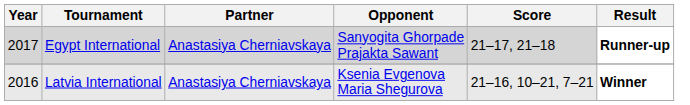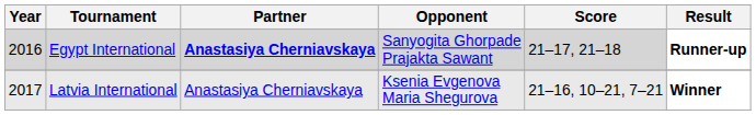 <table class="sortable wikitable" style="font-size: 90%;">
 <tr>
 <th>Year</th>
 <th>Tournament</th>
 <th>Partner</th>
 <th>Opponent</th>
 <th>Score</th>
 <th>Result</th>
 </tr>
 <tr style="background:#D5D5D5">
-<td align="center">2017</td>
+<td align="center">2016</td>
 <td align="left"><a href='#'>Egypt International</a></td>
-<td align="left"> <a href='#'>Anastasiya Cherniavskaya</a></td>
+<td align="left"><strong> <a href='#'>Anastasiya Cherniavskaya</a></strong></td>
 <td align="left"> <a href='#'>Sanyogita Ghorpade</a> <br>  <a href='#'>Prajakta Sawant</a></td>
 <td align="left">21–17, 21–18</td>
 <td style="text-align:left; background:white"> <strong>Runner-up</strong></td>
 </tr>
 <tr>
 </tr>
 <tr style="background:#E9E9E9">
-<td align="center">2016</td>
+<td align="center">2017</td>
 <td align="left"><a href='#'>Latvia International</a></td>
 <td align="left"> <a href='#'>Anastasiya Cherniavskaya</a></td>
 <td align="left"> <a href='#'>Ksenia Evgenova</a> <br>  <a href='#'>Maria Shegurova</a></td>
 <td align="left">21–16, 10–21, 7–21</td>
 <td style="text-align:left; background:white"> <strong>Winner</strong></td>
 </tr>
 </table>
